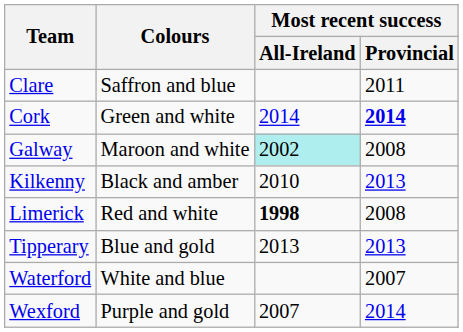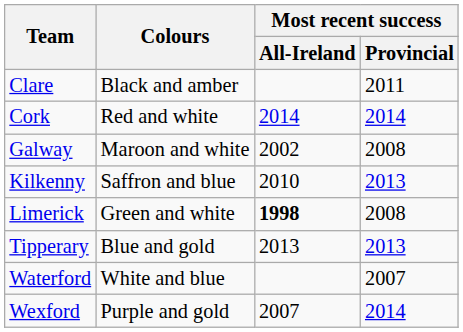 <table class="wikitable">
 <tr>
 <th rowspan="2">Team</th>
 <th rowspan="2">Colours</th>
 <th colspan="3">Most recent success</th>
 </tr>
 <tr>
 <th>All-Ireland</th>
 <th>Provincial</th>
 </tr>
 <tr>
 <td><a href='#'>Clare</a></td>
-<td>Saffron and blue</td>
+<td>Black and amber</td>
 <td></td>
 <td>2011</td>
 </tr>
 <tr>
 <td><a href='#'>Cork</a></td>
-<td>Green and white</td>
+<td>Red and white</td>
 <td><a href='#'>2014</a></td>
-<td><strong><a href='#'>2014</a></strong></td>
+<td><a href='#'>2014</a></td>
 </tr>
 <tr>
 <td><a href='#'>Galway</a></td>
 <td>Maroon and white</td>
-<td style="background: paleturquoise;">2002</td>
+<td>2002</td>
 <td>2008</td>
 </tr>
 <tr>
 <td><a href='#'>Kilkenny</a></td>
-<td>Black and amber</td>
+<td>Saffron and blue</td>
 <td>2010</td>
 <td><a href='#'>2013</a></td>
 </tr>
 <tr>
 <td><a href='#'>Limerick</a></td>
-<td>Red and white</td>
+<td>Green and white</td>
 <td><strong>1998</strong></td>
 <td>2008</td>
 </tr>
 <tr>
 <td><a href='#'>Tipperary</a></td>
 <td>Blue and gold</td>
 <td>2013</td>
 <td><a href='#'>2013</a></td>
 </tr>
 <tr>
 <td><a href='#'>Waterford</a></td>
 <td>White and blue</td>
 <td></td>
 <td>2007</td>
 </tr>
 <tr>
 <td><a href='#'>Wexford</a></td>
 <td>Purple and gold</td>
 <td>2007</td>
 <td><a href='#'>2014</a></td>
 </tr>
 </table>
